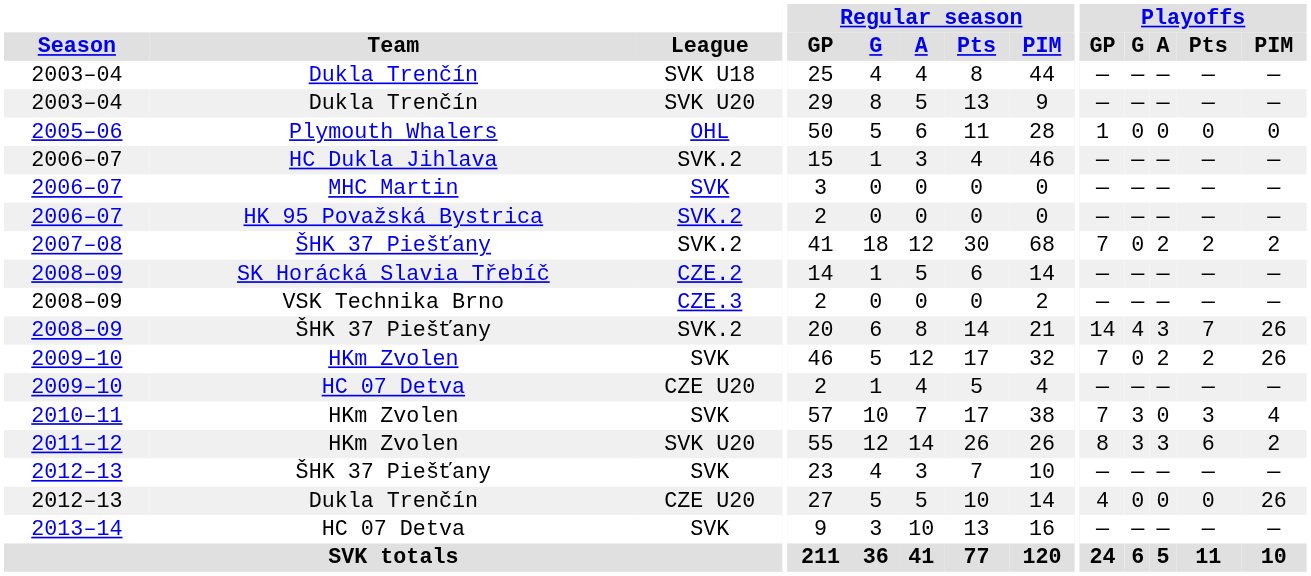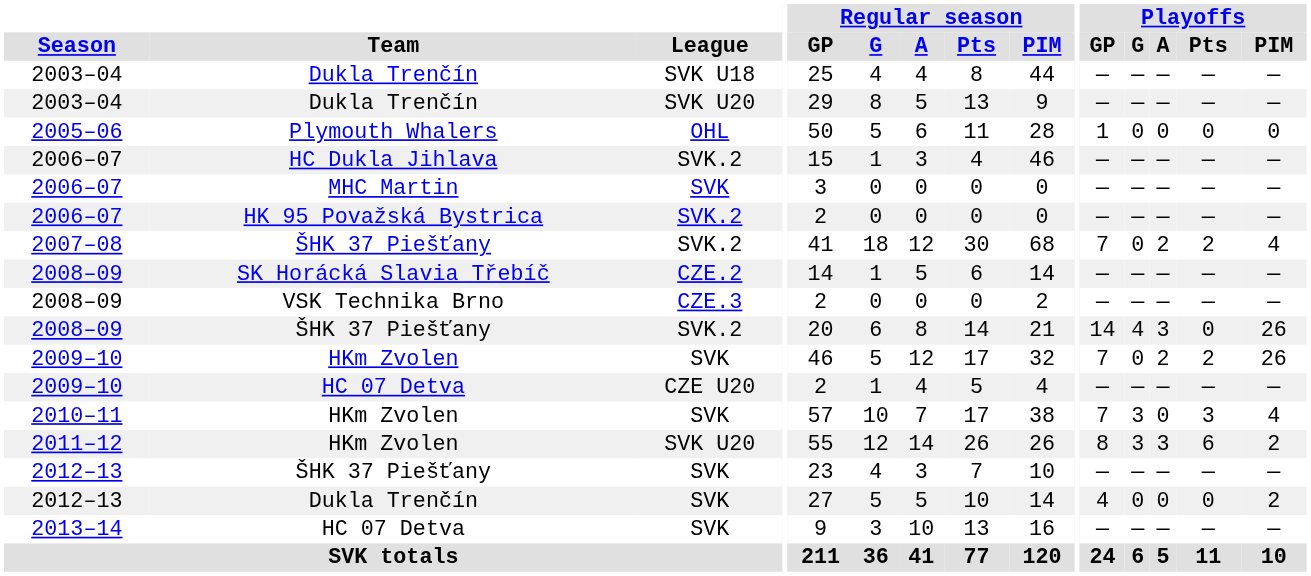 <table border="0" cellpadding="1" cellspacing="0" style="text-align:center; width:60em">
 <tr bgcolor="#e0e0e0">
 <th colspan="3" bgcolor="#ffffff"></th>
 <th rowspan="99" bgcolor="#ffffff"></th>
 <th colspan="5"><a href='#'>Regular season</a></th>
 <th rowspan="99" bgcolor="#ffffff"></th>
 <th colspan="5"><a href='#'>Playoffs</a></th>
 </tr>
 <tr bgcolor="#e0e0e0">
 <th><a href='#'>Season</a></th>
 <th>Team</th>
 <th>League</th>
 <th>GP</th>
 <th><a href='#'>G</a></th>
 <th><a href='#'>A</a></th>
 <th><a href='#'>Pts</a></th>
 <th><a href='#'>PIM</a></th>
 <th>GP</th>
 <th>G</th>
 <th>A</th>
 <th>Pts</th>
 <th>PIM</th>
 </tr>
 <tr>
 <td>2003–04</td>
 <td><a href='#'>Dukla Trenčín</a></td>
 <td>SVK U18</td>
 <td>25</td>
 <td>4</td>
 <td>4</td>
 <td>8</td>
 <td>44</td>
 <td>—</td>
 <td>—</td>
 <td>—</td>
 <td>—</td>
 <td>—</td>
 </tr>
 <tr bgcolor="#f0f0f0">
 <td>2003–04</td>
 <td>Dukla Trenčín</td>
 <td>SVK U20</td>
 <td>29</td>
 <td>8</td>
 <td>5</td>
 <td>13</td>
 <td>9</td>
 <td>—</td>
 <td>—</td>
 <td>—</td>
 <td>—</td>
 <td>—</td>
 </tr>
 <tr>
 <td><a href='#'>2005–06</a></td>
 <td><a href='#'>Plymouth Whalers</a></td>
 <td><a href='#'>OHL</a></td>
 <td>50</td>
 <td>5</td>
 <td>6</td>
 <td>11</td>
 <td>28</td>
 <td>1</td>
 <td>0</td>
 <td>0</td>
 <td>0</td>
 <td>0</td>
 </tr>
 <tr bgcolor="#f0f0f0">
 <td>2006–07</td>
 <td><a href='#'>HC Dukla Jihlava</a></td>
 <td>SVK.2</td>
 <td>15</td>
 <td>1</td>
 <td>3</td>
 <td>4</td>
 <td>46</td>
 <td>—</td>
 <td>—</td>
 <td>—</td>
 <td>—</td>
 <td>—</td>
 </tr>
 <tr>
 <td><a href='#'>2006–07</a></td>
 <td><a href='#'>MHC Martin</a></td>
 <td><a href='#'>SVK</a></td>
 <td>3</td>
 <td>0</td>
 <td>0</td>
 <td>0</td>
 <td>0</td>
 <td>—</td>
 <td>—</td>
 <td>—</td>
 <td>—</td>
 <td>—</td>
 </tr>
 <tr bgcolor="#f0f0f0">
 <td><a href='#'>2006–07</a></td>
 <td><a href='#'>HK 95 Považská Bystrica</a></td>
 <td><a href='#'>SVK.2</a></td>
 <td>2</td>
 <td>0</td>
 <td>0</td>
 <td>0</td>
 <td>0</td>
 <td>—</td>
 <td>—</td>
 <td>—</td>
 <td>—</td>
 <td>—</td>
 </tr>
 <tr>
 <td><a href='#'>2007–08</a></td>
 <td><a href='#'>ŠHK 37 Piešťany</a></td>
 <td>SVK.2</td>
 <td>41</td>
 <td>18</td>
 <td>12</td>
 <td>30</td>
 <td>68</td>
 <td>7</td>
 <td>0</td>
 <td>2</td>
 <td>2</td>
-<td>2</td>
+<td>4</td>
 </tr>
 <tr bgcolor="#f0f0f0">
 <td><a href='#'>2008–09</a></td>
 <td><a href='#'>SK Horácká Slavia Třebíč</a></td>
 <td><a href='#'>CZE.2</a></td>
 <td>14</td>
 <td>1</td>
 <td>5</td>
 <td>6</td>
 <td>14</td>
 <td>—</td>
 <td>—</td>
 <td>—</td>
 <td>—</td>
 <td>—</td>
 </tr>
 <tr>
 <td>2008–09</td>
 <td>VSK Technika Brno</td>
 <td><a href='#'>CZE.3</a></td>
 <td>2</td>
 <td>0</td>
 <td>0</td>
 <td>0</td>
 <td>2</td>
 <td>—</td>
 <td>—</td>
 <td>—</td>
 <td>—</td>
 <td>—</td>
 </tr>
 <tr bgcolor="#f0f0f0">
 <td><a href='#'>2008–09</a></td>
 <td>ŠHK 37 Piešťany</td>
 <td>SVK.2</td>
 <td>20</td>
 <td>6</td>
 <td>8</td>
 <td>14</td>
 <td>21</td>
 <td>14</td>
 <td>4</td>
 <td>3</td>
-<td>7</td>
+<td>0</td>
 <td>26</td>
 </tr>
 <tr>
 <td><a href='#'>2009–10</a></td>
 <td><a href='#'>HKm Zvolen</a></td>
 <td>SVK</td>
 <td>46</td>
 <td>5</td>
 <td>12</td>
 <td>17</td>
 <td>32</td>
 <td>7</td>
 <td>0</td>
 <td>2</td>
 <td>2</td>
 <td>26</td>
 </tr>
 <tr bgcolor="#f0f0f0">
 <td><a href='#'>2009–10</a></td>
 <td><a href='#'>HC 07 Detva</a></td>
 <td>CZE U20</td>
 <td>2</td>
 <td>1</td>
 <td>4</td>
 <td>5</td>
 <td>4</td>
 <td>—</td>
 <td>—</td>
 <td>—</td>
 <td>—</td>
 <td>—</td>
 </tr>
 <tr>
 <td><a href='#'>2010–11</a></td>
 <td>HKm Zvolen</td>
 <td>SVK</td>
 <td>57</td>
 <td>10</td>
 <td>7</td>
 <td>17</td>
 <td>38</td>
 <td>7</td>
 <td>3</td>
 <td>0</td>
 <td>3</td>
 <td>4</td>
 </tr>
 <tr bgcolor="#f0f0f0">
 <td><a href='#'>2011–12</a></td>
 <td>HKm Zvolen</td>
 <td>SVK U20</td>
 <td>55</td>
 <td>12</td>
 <td>14</td>
 <td>26</td>
 <td>26</td>
 <td>8</td>
 <td>3</td>
 <td>3</td>
 <td>6</td>
 <td>2</td>
 </tr>
 <tr>
 <td><a href='#'>2012–13</a></td>
 <td>ŠHK 37 Piešťany</td>
 <td>SVK</td>
 <td>23</td>
 <td>4</td>
 <td>3</td>
 <td>7</td>
 <td>10</td>
 <td>—</td>
 <td>—</td>
 <td>—</td>
 <td>—</td>
 <td>—</td>
 </tr>
 <tr bgcolor="#f0f0f0">
 <td>2012–13</td>
 <td>Dukla Trenčín</td>
-<td>CZE U20</td>
+<td>SVK</td>
 <td>27</td>
 <td>5</td>
 <td>5</td>
 <td>10</td>
 <td>14</td>
 <td>4</td>
 <td>0</td>
 <td>0</td>
 <td>0</td>
-<td>26</td>
+<td>2</td>
 </tr>
 <tr>
 <td><a href='#'>2013–14</a></td>
 <td>HC 07 Detva</td>
 <td>SVK</td>
 <td>9</td>
 <td>3</td>
 <td>10</td>
 <td>13</td>
 <td>16</td>
 <td>—</td>
 <td>—</td>
 <td>—</td>
 <td>—</td>
 <td>—</td>
 </tr>
 <tr bgcolor="#e0e0e0">
 <th colspan="3">SVK totals</th>
 <th>211</th>
 <th>36</th>
 <th>41</th>
 <th>77</th>
 <th>120</th>
 <th>24</th>
 <th>6</th>
 <th>5</th>
 <th>11</th>
 <th>10</th>
 </tr>
 </table>
